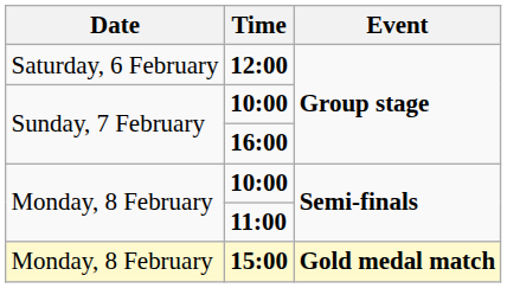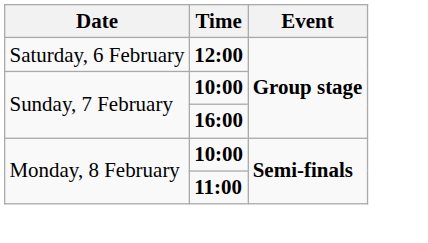 <table class = "wikitable">
 <tr>
 <th>Date</th>
 <th>Time</th>
 <th>Event</th>
 </tr>
 <tr>
 <td>Saturday, 6 February</td>
 <td><strong>12:00</strong></td>
 <td rowspan=3><strong>Group stage</strong></td>
 </tr>
 <tr>
 <td rowspan="2">Sunday, 7 February</td>
 <td><strong>10:00</strong></td>
 </tr>
 <tr>
 <td><strong>16:00</strong></td>
 </tr>
 <tr>
 <td rowspan="2">Monday, 8 February</td>
 <td><strong>10:00</strong></td>
 <td rowspan="2"><strong>Semi-finals</strong></td>
 </tr>
 <tr>
 <td><strong>11:00</strong></td>
 </tr>
-<tr style="background-color:lemonchiffon;">
-<td>Monday, 8 February</td>
-<td><strong>15:00</strong></td>
-<td><strong>Gold medal match</strong></td>
-</tr>
 </table>
